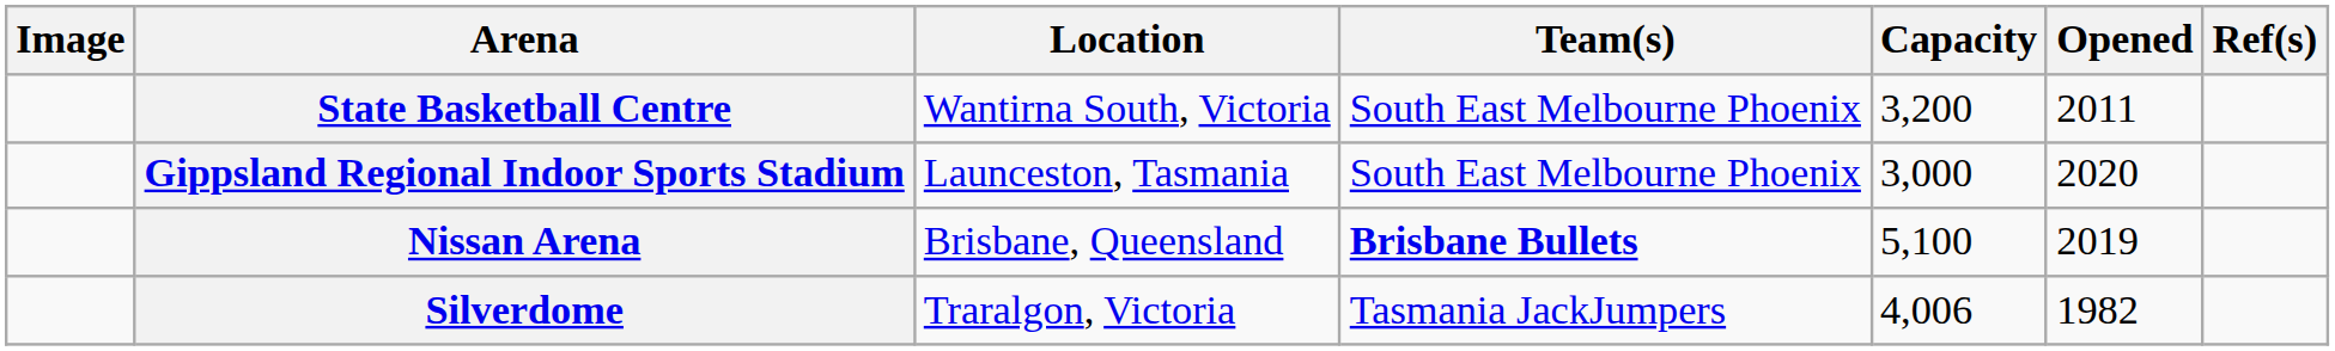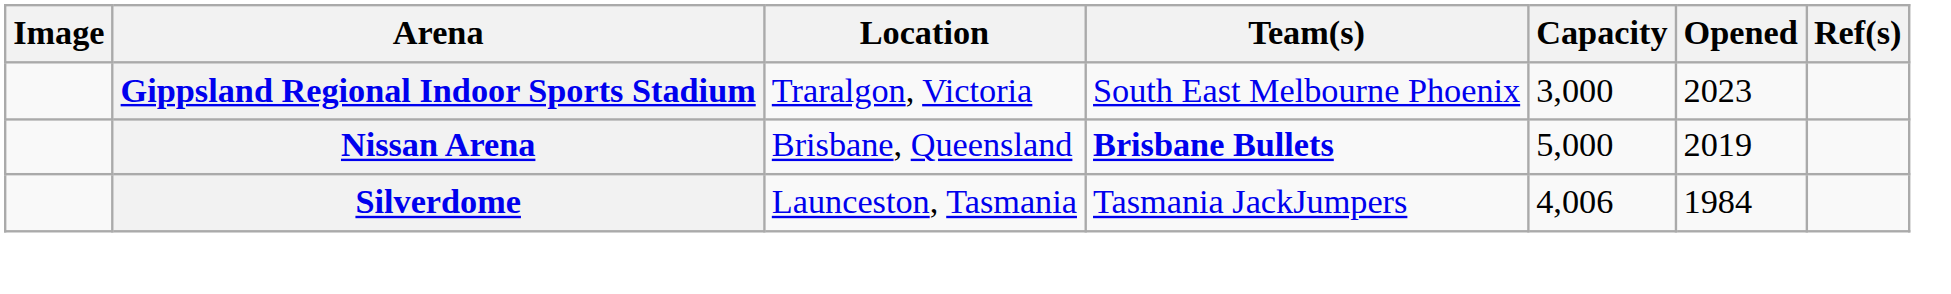 <table class="wikitable sortable plainrowheaders" style="font-size: 90%">
 <tr>
 <th scope="col" class=unsortable>Image</th>
 <th scope="col">Arena</th>
 <th scope="col">Location</th>
 <th scope="col">Team(s)</th>
 <th scope="col">Capacity</th>
 <th scope="col">Opened</th>
 <th scope="col">Ref(s)</th>
 </tr>
 <tr>
 <td></td>
-<th scope="row"><a href='#'>State Basketball Centre</a></th>
-<td><a href='#'>Wantirna South</a>, <a href='#'>Victoria</a></td>
-<td><a href='#'>South East Melbourne Phoenix</a></td>
-<td>3,200</td>
-<td>2011</td>
-<td></td>
-</tr>
-<tr>
-<td></td>
 <th scope="row"><a href='#'>Gippsland Regional Indoor Sports Stadium</a></th>
-<td><a href='#'>Launceston</a>, <a href='#'>Tasmania</a></td>
+<td><a href='#'>Traralgon</a>, <a href='#'>Victoria</a></td>
 <td><a href='#'>South East Melbourne Phoenix</a></td>
 <td>3,000</td>
-<td>2020</td>
+<td>2023</td>
 <td></td>
 </tr>
 <tr>
 <td></td>
 <th scope="row"><a href='#'>Nissan Arena</a></th>
 <td><a href='#'>Brisbane</a>, <a href='#'>Queensland</a></td>
 <td><strong><a href='#'>Brisbane Bullets</a></strong></td>
-<td>5,100</td>
+<td>5,000</td>
 <td>2019</td>
 <td></td>
 </tr>
 <tr>
 <td></td>
 <th scope="row"><a href='#'>Silverdome</a></th>
-<td><a href='#'>Traralgon</a>, <a href='#'>Victoria</a></td>
+<td><a href='#'>Launceston</a>, <a href='#'>Tasmania</a></td>
 <td><a href='#'>Tasmania JackJumpers</a></td>
 <td>4,006</td>
-<td>1982</td>
+<td>1984</td>
 <td></td>
 </tr>
 </table>
